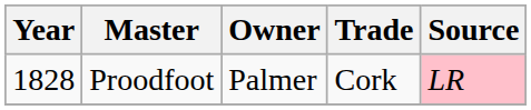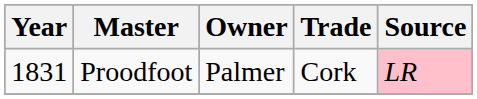 <table class=" wikitable">
 <tr>
 <th>Year</th>
 <th>Master</th>
 <th>Owner</th>
 <th>Trade</th>
 <th>Source</th>
 </tr>
 <tr>
-<td>1828</td>
+<td>1831</td>
 <td>Proodfoot</td>
 <td>Palmer</td>
 <td>Cork</td>
 <td style="background: pink;"><em>LR</em></td>
 </tr>
 <tr>
 </tr>
 </table>
